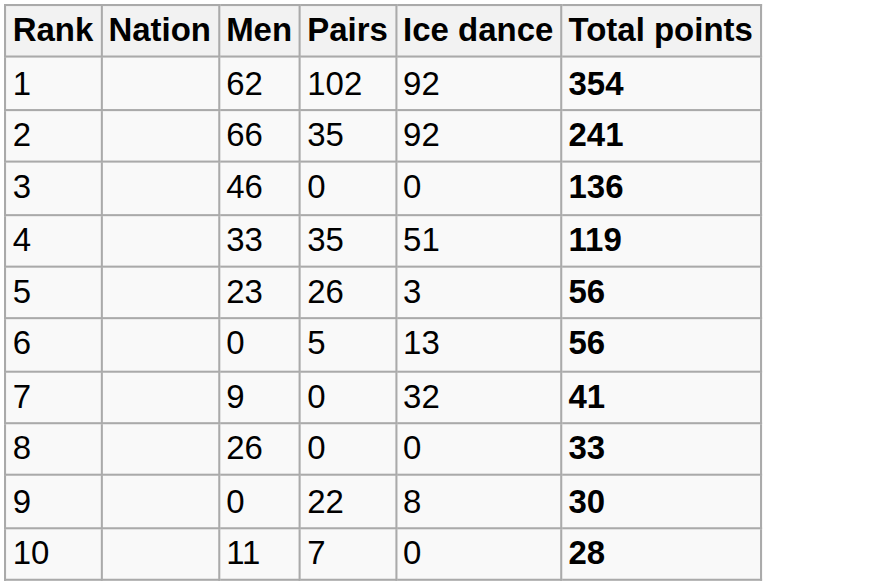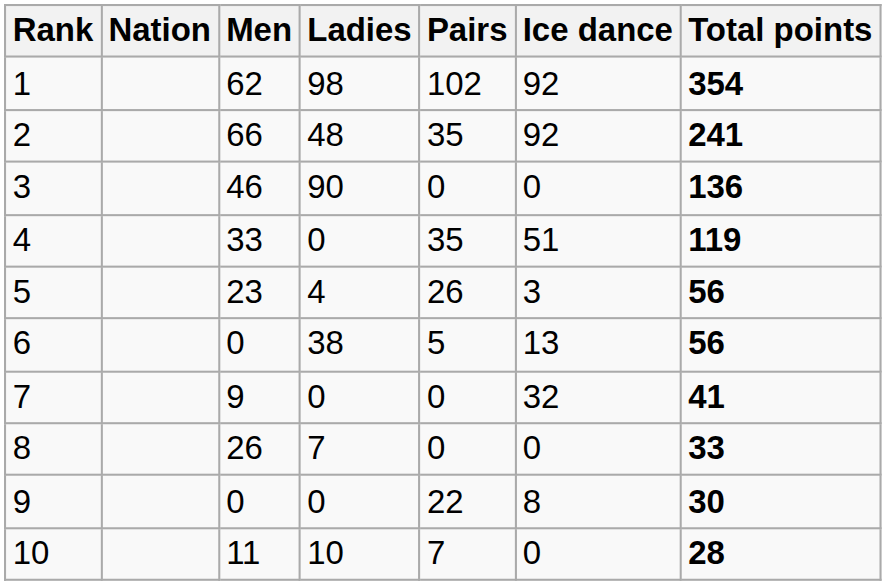 <table class="wikitable">
 <tr>
 <th>Rank</th>
 <th>Nation</th>
 <th>Men</th>
+<th>Ladies</th>
 <th>Pairs</th>
 <th>Ice dance</th>
 <th><strong>Total points</strong></th>
 </tr>
 <tr>
 <td>1</td>
 <td></td>
 <td>62</td>
+<td>98</td>
 <td>102</td>
 <td>92</td>
 <td><strong>354</strong></td>
 </tr>
 <tr>
 <td>2</td>
 <td></td>
 <td>66</td>
+<td>48</td>
 <td>35</td>
 <td>92</td>
 <td><strong>241</strong></td>
 </tr>
 <tr>
 <td>3</td>
 <td></td>
 <td>46</td>
+<td>90</td>
 <td>0</td>
 <td>0</td>
 <td><strong>136</strong></td>
 </tr>
 <tr>
 <td>4</td>
 <td></td>
 <td>33</td>
+<td>0</td>
 <td>35</td>
 <td>51</td>
 <td><strong>119</strong></td>
 </tr>
 <tr>
 <td>5</td>
 <td></td>
 <td>23</td>
+<td>4</td>
 <td>26</td>
 <td>3</td>
 <td><strong>56</strong></td>
 </tr>
 <tr>
 <td>6</td>
 <td></td>
 <td>0</td>
+<td>38</td>
 <td>5</td>
 <td>13</td>
 <td><strong>56</strong></td>
 </tr>
 <tr>
 <td>7</td>
 <td></td>
 <td>9</td>
 <td>0</td>
+<td>0</td>
 <td>32</td>
 <td><strong>41</strong></td>
 </tr>
 <tr>
 <td>8</td>
 <td></td>
 <td>26</td>
+<td>7</td>
 <td>0</td>
 <td>0</td>
 <td><strong>33</strong></td>
 </tr>
 <tr>
 <td>9</td>
 <td></td>
+<td>0</td>
 <td>0</td>
 <td>22</td>
 <td>8</td>
 <td><strong>30</strong></td>
 </tr>
 <tr>
 <td>10</td>
 <td></td>
 <td>11</td>
+<td>10</td>
 <td>7</td>
 <td>0</td>
 <td><strong>28</strong></td>
 </tr>
 </table>
